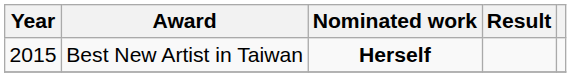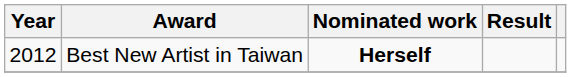 <table class="wikitable">
 <tr>
 <th>Year</th>
 <th>Award</th>
 <th>Nominated work</th>
 <th>Result</th>
 <th class="unsortable"></th>
 </tr>
 <tr align="center">
-<td>2015</td>
+<td>2012</td>
 <td>Best New Artist in Taiwan</td>
 <td><strong>Herself</strong></td>
 <td></td>
 <td></td>
 </tr>
 <tr>
 </tr>
 </table>
